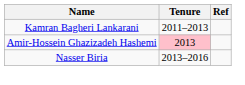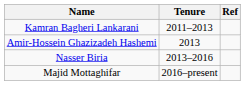 <table class="wikitable" style="text-align:center; font-size:100%; line-height:16px;">
 <tr>
 <th>Name</th>
 <th>Tenure</th>
 <th>Ref</th>
 </tr>
 <tr>
 <td><a href='#'>Kamran Bagheri Lankarani</a></td>
 <td>2011–2013</td>
 <td></td>
 </tr>
 <tr>
 <td><a href='#'>Amir-Hossein Ghazizadeh Hashemi</a></td>
-<td style="background: pink;">2013</td>
+<td>2013</td>
 <td></td>
 </tr>
 <tr>
 <td><a href='#'>Nasser Biria</a></td>
 <td>2013–2016</td>
 <td></td>
 </tr>
+<tr>
+<td>Majid Mottaghifar</td>
+<td>2016–present</td>
+<td></td>
+</tr>
 </table>
